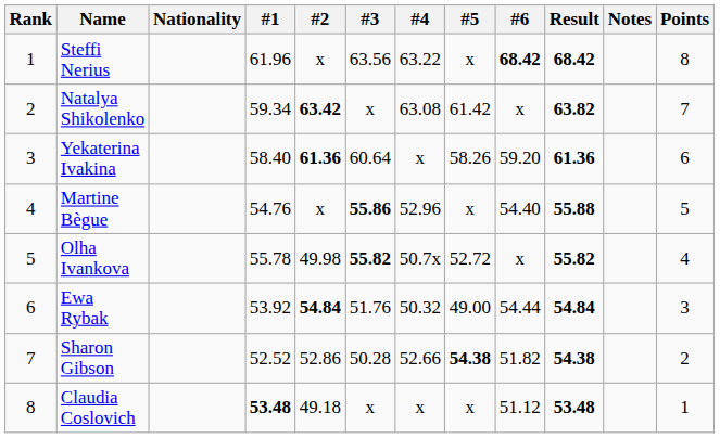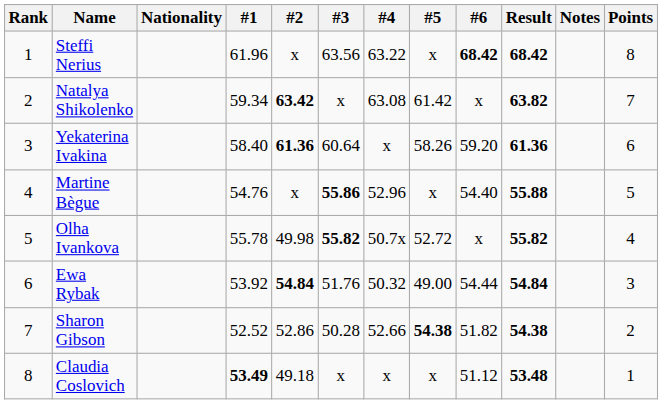 <table class="wikitable sortable" style="text-align:center">
 <tr>
 <th>Rank</th>
 <th>Name</th>
 <th>Nationality</th>
 <th>#1</th>
 <th>#2</th>
 <th>#3</th>
 <th>#4</th>
 <th>#5</th>
 <th>#6</th>
 <th>Result</th>
 <th>Notes</th>
 <th>Points</th>
 </tr>
 <tr>
 <td>1</td>
 <td align=left><a href='#'>Steffi Nerius</a></td>
 <td align=left></td>
 <td>61.96</td>
 <td>x</td>
 <td>63.56</td>
 <td>63.22</td>
 <td>x</td>
 <td><strong>68.42</strong></td>
 <td><strong>68.42</strong></td>
 <td></td>
 <td>8</td>
 </tr>
 <tr>
 <td>2</td>
 <td align=left><a href='#'>Natalya Shikolenko</a></td>
 <td align=left></td>
 <td>59.34</td>
 <td><strong>63.42</strong></td>
 <td>x</td>
 <td>63.08</td>
 <td>61.42</td>
 <td>x</td>
 <td><strong>63.82</strong></td>
 <td></td>
 <td>7</td>
 </tr>
 <tr>
 <td>3</td>
 <td align=left><a href='#'>Yekaterina Ivakina</a></td>
 <td align=left></td>
 <td>58.40</td>
 <td><strong>61.36</strong></td>
 <td>60.64</td>
 <td>x</td>
 <td>58.26</td>
 <td>59.20</td>
 <td><strong>61.36</strong></td>
 <td></td>
 <td>6</td>
 </tr>
 <tr>
 <td>4</td>
 <td align=left><a href='#'>Martine Bègue</a></td>
 <td align=left></td>
 <td>54.76</td>
 <td>x</td>
 <td><strong>55.86</strong></td>
 <td>52.96</td>
 <td>x</td>
 <td>54.40</td>
 <td><strong>55.88</strong></td>
 <td></td>
 <td>5</td>
 </tr>
 <tr>
 <td>5</td>
 <td align=left><a href='#'>Olha Ivankova</a></td>
 <td align=left></td>
 <td>55.78</td>
 <td>49.98</td>
 <td><strong>55.82</strong></td>
 <td>50.7x</td>
 <td>52.72</td>
 <td>x</td>
 <td><strong>55.82</strong></td>
 <td></td>
 <td>4</td>
 </tr>
 <tr>
 <td>6</td>
 <td align=left><a href='#'>Ewa Rybak</a></td>
 <td align=left></td>
 <td>53.92</td>
 <td><strong>54.84</strong></td>
 <td>51.76</td>
 <td>50.32</td>
 <td>49.00</td>
 <td>54.44</td>
 <td><strong>54.84</strong></td>
 <td></td>
 <td>3</td>
 </tr>
 <tr>
 <td>7</td>
 <td align=left><a href='#'>Sharon Gibson</a></td>
 <td align=left></td>
 <td>52.52</td>
 <td>52.86</td>
 <td>50.28</td>
 <td>52.66</td>
 <td><strong>54.38</strong></td>
 <td>51.82</td>
 <td><strong>54.38</strong></td>
 <td></td>
 <td>2</td>
 </tr>
 <tr>
 <td>8</td>
 <td align=left><a href='#'>Claudia Coslovich</a></td>
 <td align=left></td>
-<td><strong>53.48</strong></td>
+<td><strong>53.49</strong></td>
 <td>49.18</td>
 <td>x</td>
 <td>x</td>
 <td>x</td>
 <td>51.12</td>
 <td><strong>53.48</strong></td>
 <td></td>
 <td>1</td>
 </tr>
 </table>
